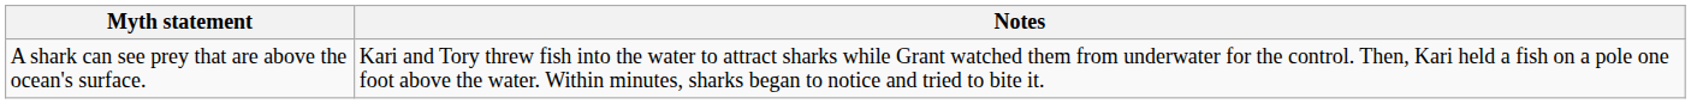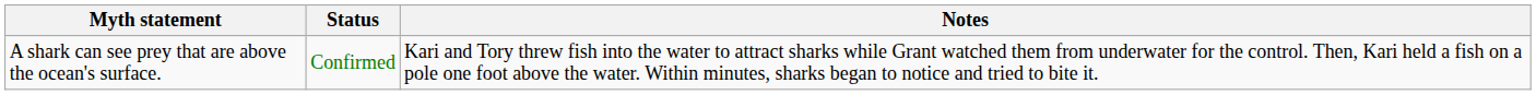 <table class="wikitable">
 <tr>
 <th>Myth statement</th>
+<th>Status</th>
 <th>Notes</th>
 </tr>
 <tr>
 <td>A shark can see prey that are above the ocean's surface.</td>
+<td style="color:green">Confirmed</td>
 <td>Kari and Tory threw fish into the water to attract sharks while Grant watched them from underwater for the control. Then, Kari held a fish on a pole one foot above the water. Within minutes, sharks began to notice and tried to bite it.</td>
 </tr>
 </table>
